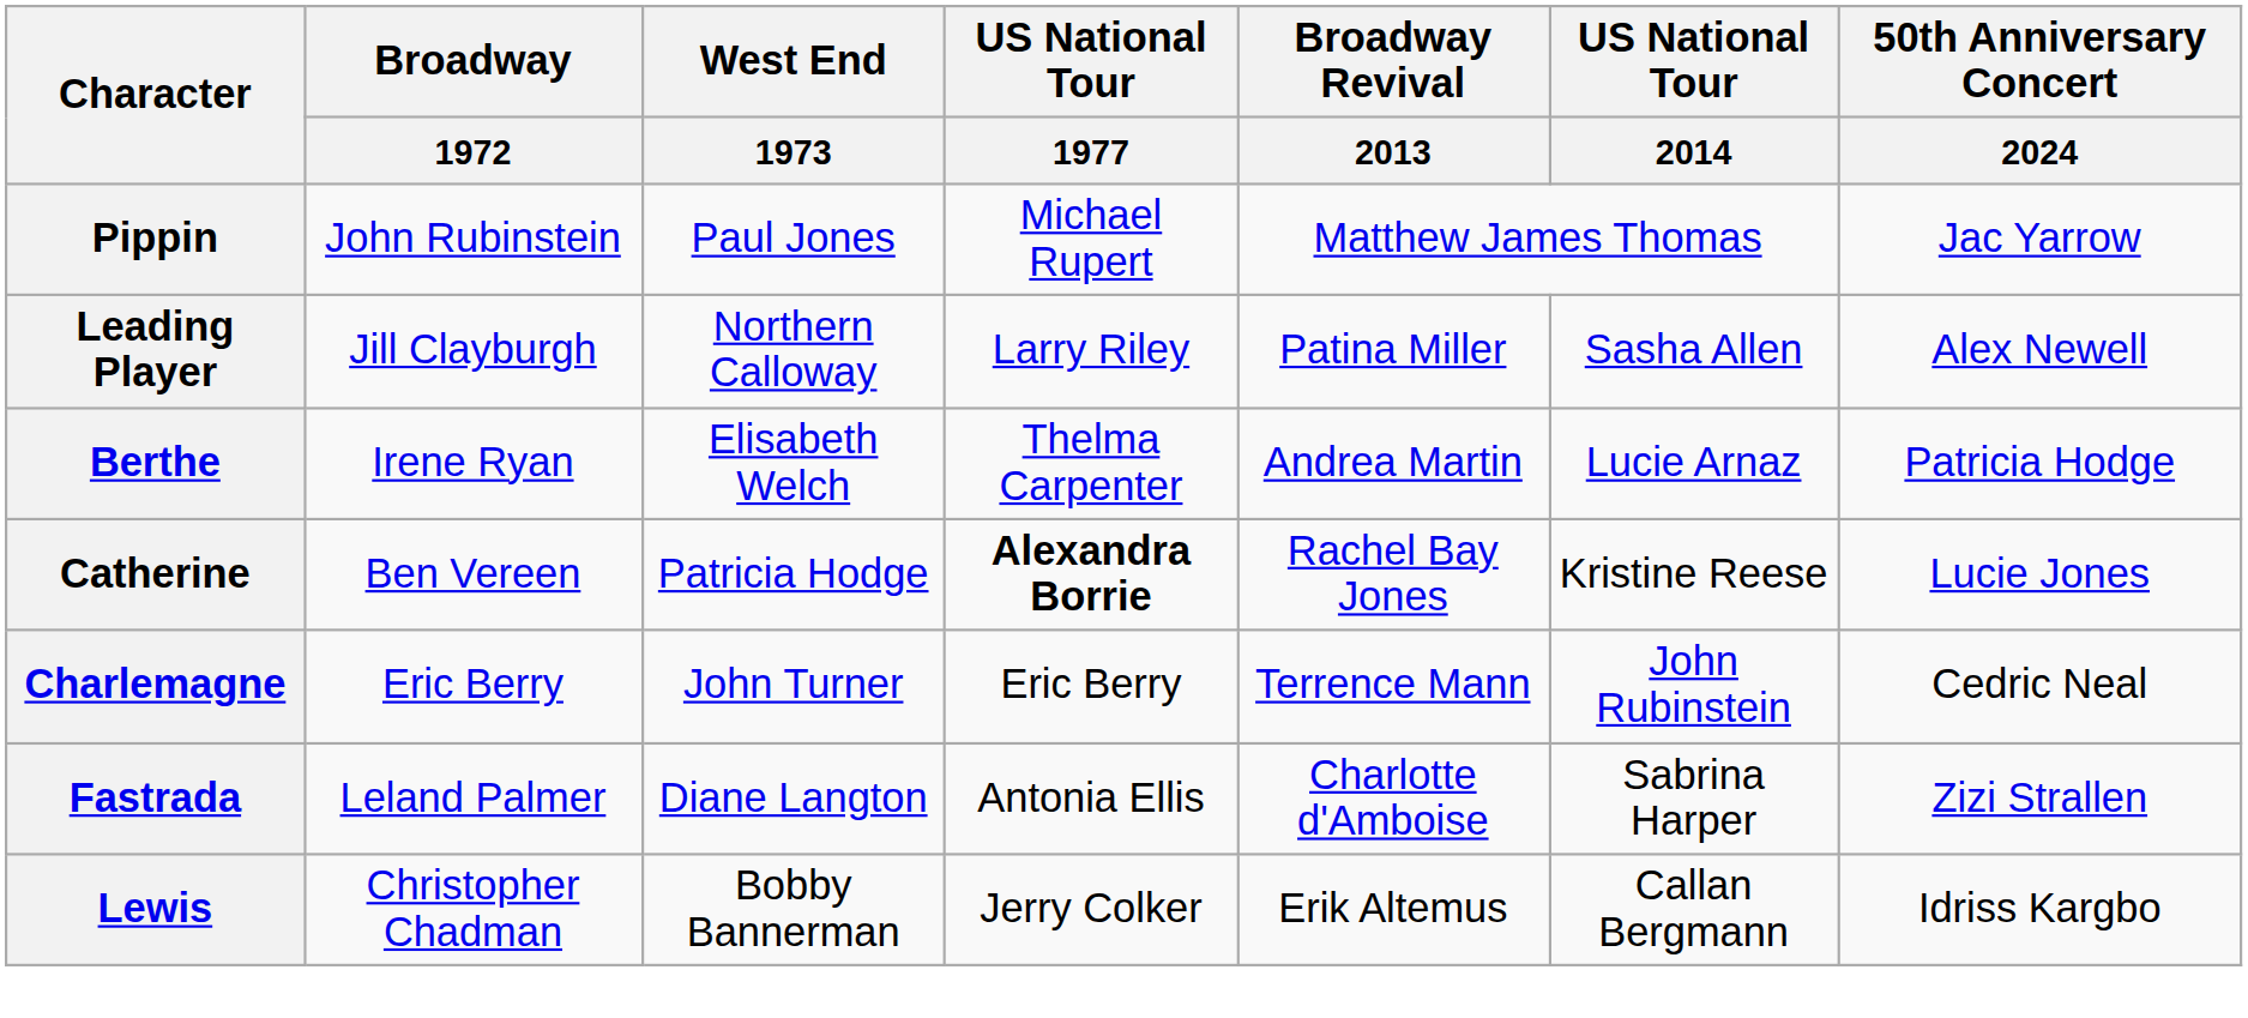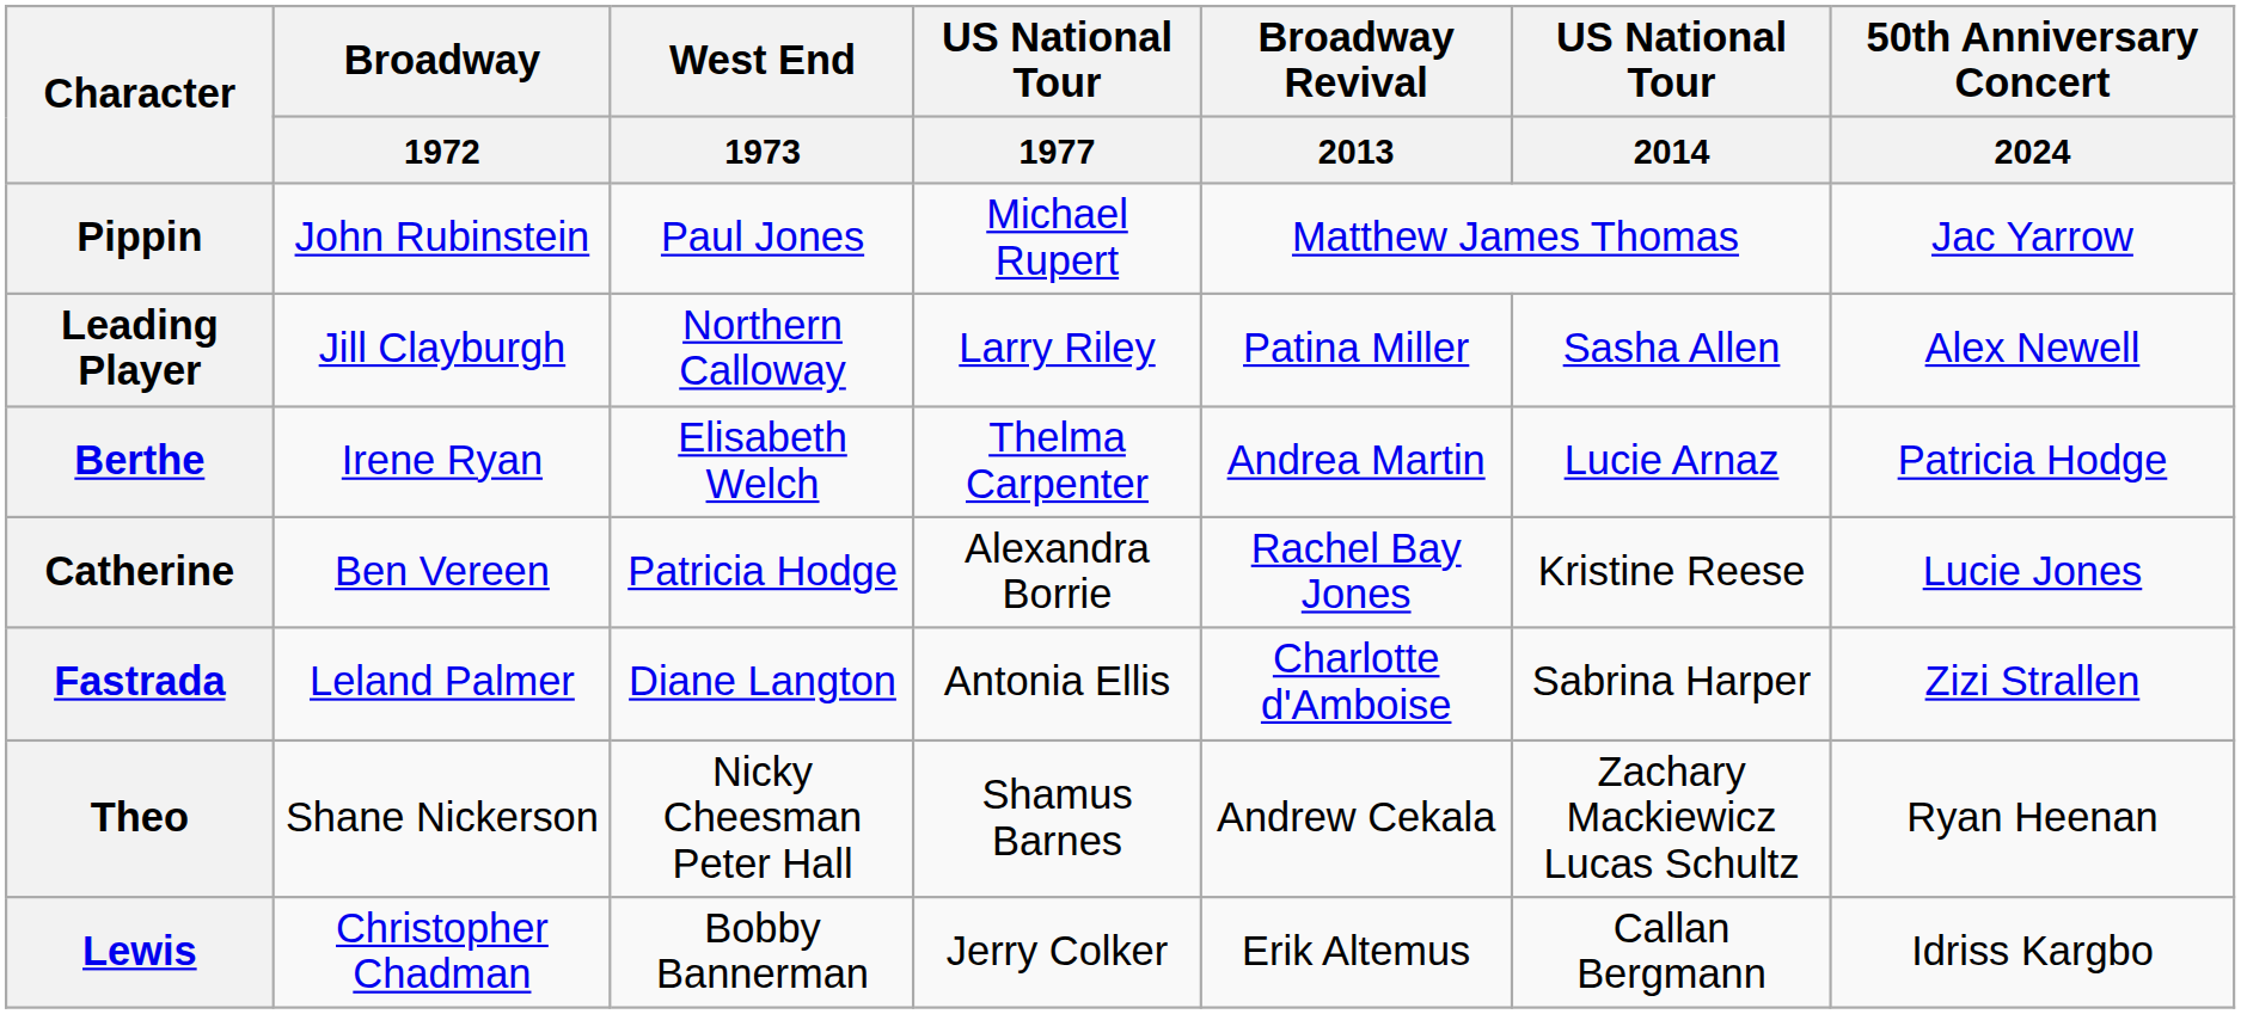 <table class="wikitable">
 <tr>
 <th rowspan="2">Character</th>
 <th>Broadway</th>
 <th>West End</th>
 <th>US National Tour</th>
 <th>Broadway Revival</th>
 <th>US National Tour</th>
 <th>50th Anniversary Concert</th>
 </tr>
 <tr>
 <th><small>1972</small></th>
 <th><small>1973</small></th>
 <th><small>1977</small></th>
 <th><small>2013</small></th>
 <th><small>2014</small></th>
 <th><small>2024</small></th>
 </tr>
 <tr>
 <th>Pippin</th>
 <td align=center><a href='#'>John Rubinstein</a></td>
 <td align=center><a href='#'>Paul Jones</a></td>
 <td align=center><a href='#'>Michael Rupert</a></td>
 <td align=center colspan="2"><a href='#'>Matthew James Thomas</a></td>
 <td align=center><a href='#'>Jac Yarrow</a></td>
 </tr>
 <tr>
 <th>Leading Player</th>
 <td align=center><a href='#'>Jill Clayburgh</a></td>
 <td align=center><a href='#'>Northern Calloway</a></td>
 <td align=center><a href='#'>Larry Riley</a></td>
 <td align=center><a href='#'>Patina Miller</a></td>
 <td align=center><a href='#'>Sasha Allen</a></td>
 <td align=center><a href='#'>Alex Newell</a></td>
 </tr>
 <tr>
 <th><a href='#'>Berthe</a></th>
 <td align=center><a href='#'>Irene Ryan</a></td>
 <td align=center><a href='#'>Elisabeth Welch</a></td>
 <td align=center><a href='#'>Thelma Carpenter</a></td>
 <td align=center><a href='#'>Andrea Martin</a></td>
 <td align=center><a href='#'>Lucie Arnaz</a></td>
 <td align=center><a href='#'>Patricia Hodge</a></td>
 </tr>
 <tr>
 <th>Catherine</th>
 <td align=center><a href='#'>Ben Vereen</a></td>
 <td align=center><a href='#'>Patricia Hodge</a></td>
-<td align=center><strong>Alexandra Borrie</strong></td>
+<td align=center>Alexandra Borrie</td>
 <td align=center><a href='#'>Rachel Bay Jones</a></td>
 <td align=center>Kristine Reese</td>
 <td align=center><a href='#'>Lucie Jones</a></td>
-</tr>
-<tr>
-<th><a href='#'>Charlemagne</a></th>
-<td align=center><a href='#'>Eric Berry</a></td>
-<td align=center><a href='#'>John Turner</a></td>
-<td align=center>Eric Berry</td>
-<td align=center><a href='#'>Terrence Mann</a></td>
-<td align=center><a href='#'>John Rubinstein</a></td>
-<td align=center>Cedric Neal</td>
 </tr>
 <tr>
 <th><a href='#'>Fastrada</a></th>
 <td align=center><a href='#'>Leland Palmer</a></td>
 <td align=center><a href='#'>Diane Langton</a></td>
 <td align=center>Antonia Ellis</td>
 <td align=center><a href='#'>Charlotte d'Amboise</a></td>
 <td align=center>Sabrina Harper</td>
 <td align=center><a href='#'>Zizi Strallen</a></td>
 </tr>
 <tr>
+<th>Theo</th>
+<td align=center>Shane Nickerson</td>
+<td align=center>Nicky Cheesman<br>Peter Hall</td>
+<td align=center>Shamus Barnes</td>
+<td align=center>Andrew Cekala</td>
+<td align=center>Zachary Mackiewicz<br>Lucas Schultz</td>
+<td align=center>Ryan Heenan</td>
+</tr>
+<tr>
 <th><a href='#'>Lewis</a></th>
 <td align=center><a href='#'>Christopher Chadman</a></td>
 <td align=center>Bobby Bannerman</td>
 <td align=center>Jerry Colker</td>
 <td align=center>Erik Altemus</td>
 <td align=center>Callan Bergmann</td>
 <td align=center>Idriss Kargbo</td>
 </tr>
 </table>
